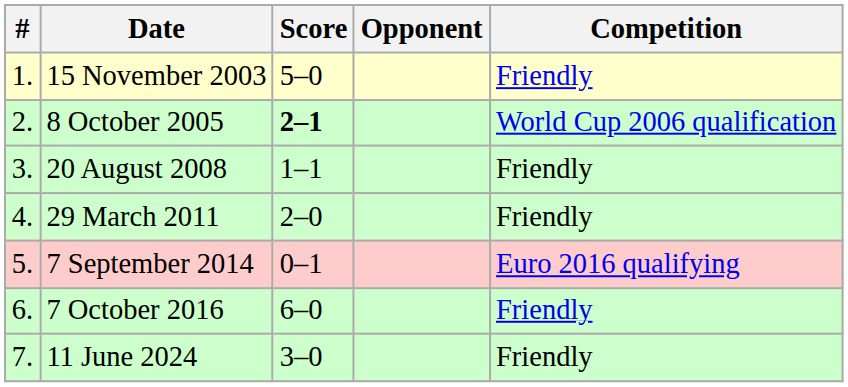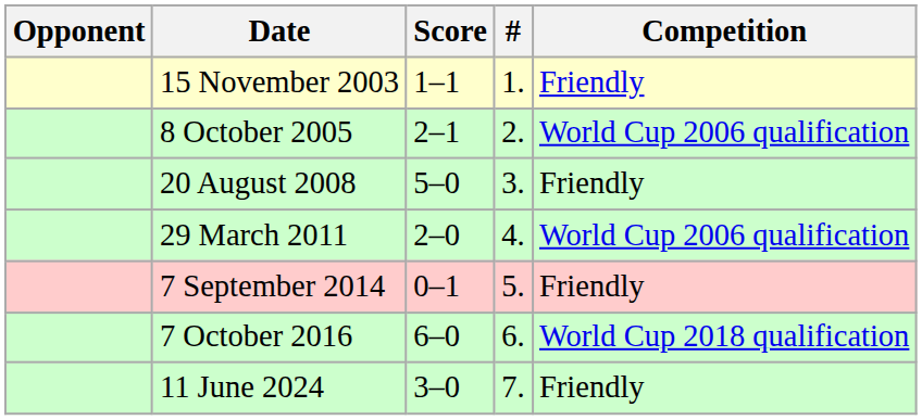 <table class="wikitable" style="font-size:90%">
 <tr>
-<th>#</th>
+<th>Opponent</th>
 <th>Date</th>
 <th>Score</th>
-<th>Opponent</th>
+<th>#</th>
 <th>Competition</th>
 </tr>
 <tr style="background: #FFFFCC">
+<td></td>
+<td>15 November 2003</td>
+<td>1–1</td>
 <td>1.</td>
-<td>15 November 2003</td>
-<td>5–0</td>
-<td></td>
 <td><a href='#'>Friendly</a></td>
 </tr>
 <tr style="background: #CCFFCC">
+<td></td>
+<td>8 October 2005</td>
+<td>2–1</td>
 <td>2.</td>
-<td>8 October 2005</td>
-<td><strong>2–1</strong></td>
-<td></td>
 <td><a href='#'>World Cup 2006 qualification</a></td>
 </tr>
 <tr style="background: #CCFFCC">
+<td></td>
+<td>20 August 2008</td>
+<td>5–0</td>
 <td>3.</td>
-<td>20 August 2008</td>
-<td>1–1</td>
-<td></td>
 <td>Friendly</td>
 </tr>
 <tr style="background: #CCFFCC">
-<td>4.</td>
+<td></td>
 <td>29 March 2011</td>
 <td>2–0</td>
+<td>4.</td>
+<td><a href='#'>World Cup 2006 qualification</a></td>
+</tr>
+<tr style="background: #FFCCCC">
 <td></td>
+<td>7 September 2014</td>
+<td>0–1</td>
+<td>5.</td>
 <td>Friendly</td>
 </tr>
-<tr style="background: #FFCCCC">
-<td>5.</td>
-<td>7 September 2014</td>
-<td>0–1</td>
+<tr style="background: #CCFFCC">
 <td></td>
-<td><a href='#'>Euro 2016 qualifying</a></td>
+<td>7 October 2016</td>
+<td>6–0</td>
+<td>6.</td>
+<td><a href='#'>World Cup 2018 qualification</a></td>
 </tr>
 <tr style="background: #CCFFCC">
-<td>6.</td>
-<td>7 October 2016</td>
-<td>6–0</td>
 <td></td>
-<td><a href='#'>Friendly</a></td>
-</tr>
-<tr style="background: #CCFFCC">
-<td>7.</td>
 <td>11 June 2024</td>
 <td>3–0</td>
-<td></td>
+<td>7.</td>
 <td>Friendly</td>
 </tr>
 </table>
